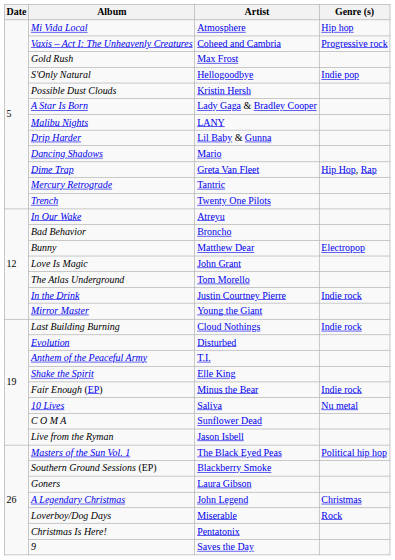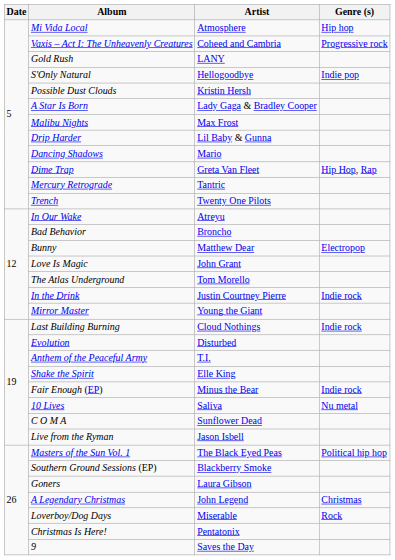 <table class="wikitable">
 <tr>
 <th>Date</th>
 <th>Album</th>
 <th>Artist</th>
 <th>Genre (s)</th>
 </tr>
 <tr>
 <td rowspan="12">5</td>
 <td><em><a href='#'>Mi Vida Local</a></em></td>
 <td><a href='#'>Atmosphere</a></td>
 <td><a href='#'>Hip hop</a></td>
 </tr>
 <tr>
 <td><em><a href='#'>Vaxis – Act I: The Unheavenly Creatures</a></em></td>
 <td><a href='#'>Coheed and Cambria</a></td>
 <td><a href='#'>Progressive rock</a></td>
 </tr>
 <tr>
 <td><em>Gold Rush</em></td>
-<td><a href='#'>Max Frost</a></td>
+<td><a href='#'>LANY</a></td>
 <td></td>
 </tr>
 <tr>
 <td><em>S'Only Natural</em></td>
 <td><a href='#'>Hellogoodbye</a></td>
 <td><a href='#'>Indie pop</a></td>
 </tr>
 <tr>
 <td><em>Possible Dust Clouds</em></td>
 <td><a href='#'>Kristin Hersh</a></td>
 <td></td>
 </tr>
 <tr>
 <td><em><a href='#'>A Star Is Born</a></em></td>
 <td><a href='#'>Lady Gaga</a> & <a href='#'>Bradley Cooper</a></td>
 <td></td>
 </tr>
 <tr>
 <td><em><a href='#'>Malibu Nights</a></em></td>
-<td><a href='#'>LANY</a></td>
+<td><a href='#'>Max Frost</a></td>
 <td></td>
 </tr>
 <tr>
 <td><em><a href='#'>Drip Harder</a></em></td>
 <td><a href='#'>Lil Baby</a> & <a href='#'>Gunna</a></td>
 <td></td>
 </tr>
 <tr>
 <td><em><a href='#'>Dancing Shadows</a></em></td>
 <td><a href='#'>Mario</a></td>
 <td></td>
 </tr>
 <tr>
 <td><em><a href='#'>Dime Trap</a></em></td>
 <td><a href='#'>Greta Van Fleet</a></td>
 <td><a href='#'>Hip Hop</a>, <a href='#'>Rap</a></td>
 </tr>
 <tr>
 <td><em><a href='#'>Mercury Retrograde</a></em></td>
 <td><a href='#'>Tantric</a></td>
 <td></td>
 </tr>
 <tr>
 <td><em><a href='#'>Trench</a></em></td>
 <td><a href='#'>Twenty One Pilots</a></td>
 <td></td>
 </tr>
 <tr>
 <td rowspan="7">12</td>
 <td><em><a href='#'>In Our Wake</a></em></td>
 <td><a href='#'>Atreyu</a></td>
 <td></td>
 </tr>
 <tr>
 <td><em>Bad Behavior</em></td>
 <td><a href='#'>Broncho</a></td>
 <td></td>
 </tr>
 <tr>
 <td><em>Bunny</em></td>
 <td><a href='#'>Matthew Dear</a></td>
 <td><a href='#'>Electropop</a></td>
 </tr>
 <tr>
 <td><em>Love Is Magic</em></td>
 <td><a href='#'>John Grant</a></td>
 <td></td>
 </tr>
 <tr>
 <td><em>The Atlas Underground</em></td>
 <td><a href='#'>Tom Morello</a></td>
 <td></td>
 </tr>
 <tr>
 <td><em><a href='#'>In the Drink</a></em></td>
 <td><a href='#'>Justin Courtney Pierre</a></td>
 <td><a href='#'>Indie rock</a></td>
 </tr>
 <tr>
 <td><em><a href='#'>Mirror Master</a></em></td>
 <td><a href='#'>Young the Giant</a></td>
 <td></td>
 </tr>
 <tr>
 <td rowspan="8">19</td>
 <td><em>Last Building Burning</em></td>
 <td><a href='#'>Cloud Nothings</a></td>
 <td><a href='#'>Indie rock</a></td>
 </tr>
 <tr>
 <td><em><a href='#'>Evolution</a></em></td>
 <td><a href='#'>Disturbed</a></td>
 <td></td>
 </tr>
 <tr>
 <td><em><a href='#'>Anthem of the Peaceful Army</a></em></td>
 <td><a href='#'>T.I.</a></td>
 <td></td>
 </tr>
 <tr>
 <td><em><a href='#'>Shake the Spirit</a></em></td>
 <td><a href='#'>Elle King</a></td>
 <td></td>
 </tr>
 <tr>
 <td><em>Fair Enough</em> (<a href='#'>EP</a>)</td>
 <td><a href='#'>Minus the Bear</a></td>
 <td><a href='#'>Indie rock</a></td>
 </tr>
 <tr>
 <td><em><a href='#'>10 Lives</a></em></td>
 <td><a href='#'>Saliva</a></td>
 <td><a href='#'>Nu metal</a></td>
 </tr>
 <tr>
 <td><em>C O M A</em></td>
 <td><a href='#'>Sunflower Dead</a></td>
 <td></td>
 </tr>
 <tr>
 <td><em>Live from the Ryman</em></td>
 <td><a href='#'>Jason Isbell</a></td>
 <td></td>
 </tr>
 <tr>
 <td rowspan="8">26</td>
 <td><em><a href='#'>Masters of the Sun Vol. 1</a></em></td>
 <td><a href='#'>The Black Eyed Peas</a></td>
 <td><a href='#'>Political hip hop</a></td>
 </tr>
 <tr>
 <td><em>Southern Ground Sessions</em> (EP)</td>
 <td><a href='#'>Blackberry Smoke</a></td>
 <td></td>
 </tr>
 <tr>
 <td><em>Goners</em></td>
 <td><a href='#'>Laura Gibson</a></td>
 <td></td>
 </tr>
 <tr>
 <td><em><a href='#'>A Legendary Christmas</a></em></td>
 <td><a href='#'>John Legend</a></td>
 <td><a href='#'>Christmas</a></td>
 </tr>
 <tr>
 <td><em>Loverboy/Dog Days</em></td>
 <td><a href='#'>Miserable</a></td>
 <td><a href='#'>Rock</a></td>
 </tr>
 <tr>
 <td><em>Christmas Is Here!</em></td>
 <td><a href='#'>Pentatonix</a></td>
 <td></td>
 </tr>
 <tr>
 <td><em>9</em></td>
 <td><a href='#'>Saves the Day</a></td>
 <td></td>
 </tr>
 </table>
